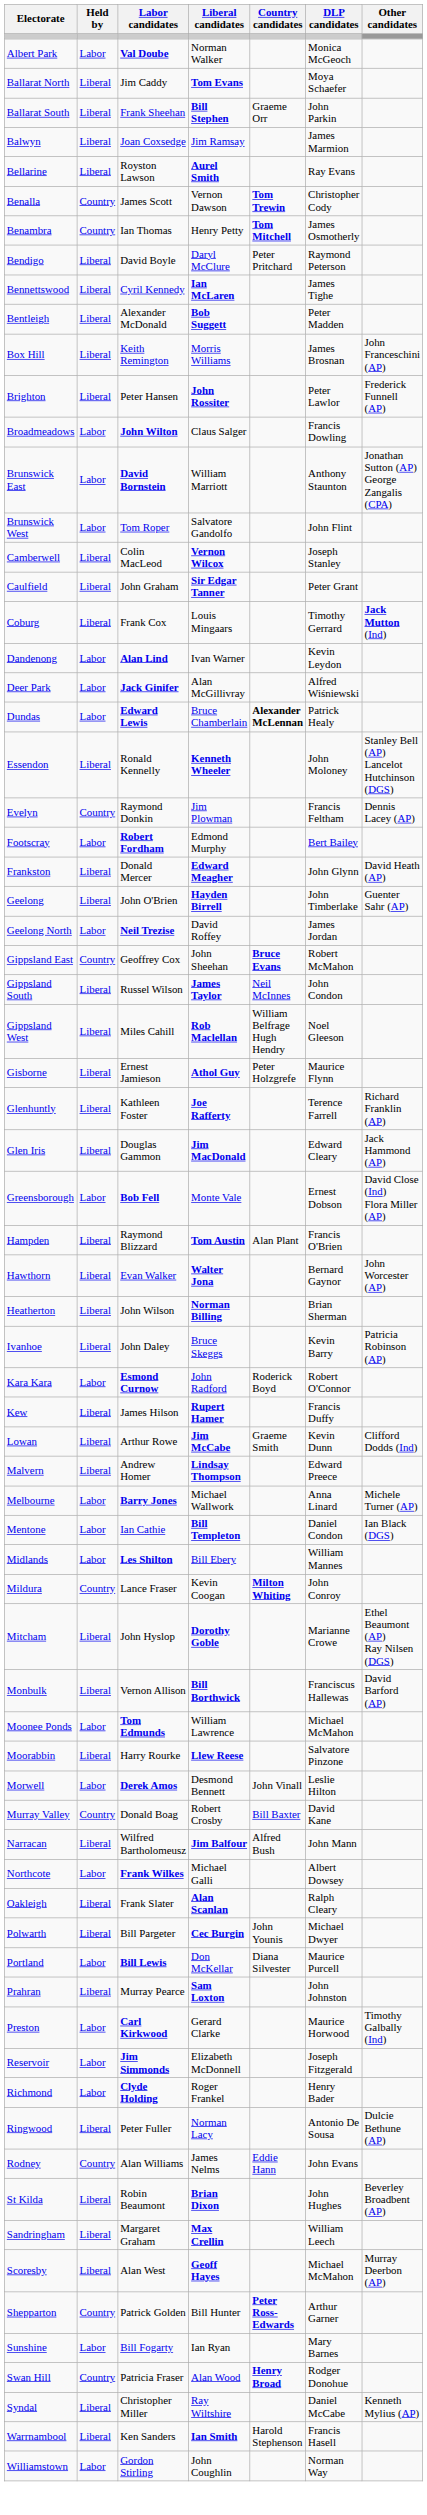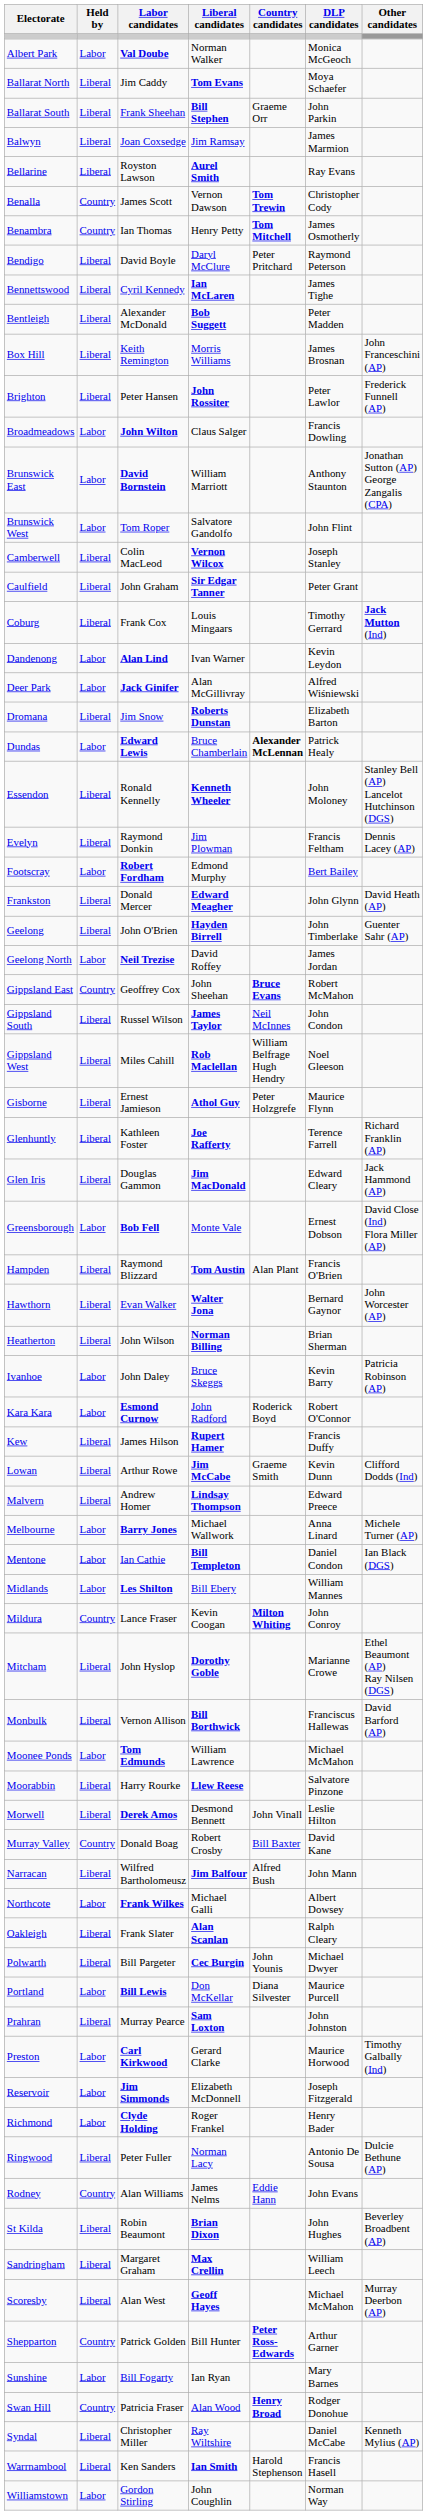 <table class="wikitable">
 <tr>
 <th>Electorate</th>
 <th>Held by</th>
 <th><a href='#'>Labor</a> candidates</th>
 <th><a href='#'>Liberal</a> candidates</th>
 <th><a href='#'>Country</a> candidates</th>
 <th><a href='#'>DLP</a> candidates</th>
 <th>Other candidates</th>
 </tr>
 <tr bgcolor="#cccccc">
 <td></td>
 <td></td>
 <td></td>
 <td></td>
 <td></td>
 <td></td>
 <td bgcolor="#999999"></td>
 </tr>
 <tr>
 <td><a href='#'>Albert Park</a></td>
 <td><a href='#'>Labor</a></td>
 <td><strong><a href='#'>Val Doube</a></strong></td>
 <td>Norman Walker</td>
 <td></td>
 <td>Monica McGeoch</td>
 <td></td>
 </tr>
 <tr>
 <td><a href='#'>Ballarat North</a></td>
 <td><a href='#'>Liberal</a></td>
 <td>Jim Caddy</td>
 <td><strong><a href='#'>Tom Evans</a></strong></td>
 <td></td>
 <td>Moya Schaefer</td>
 <td></td>
 </tr>
 <tr>
 <td><a href='#'>Ballarat South</a></td>
 <td><a href='#'>Liberal</a></td>
 <td><a href='#'>Frank Sheehan</a></td>
 <td><strong><a href='#'>Bill Stephen</a></strong></td>
 <td>Graeme Orr</td>
 <td>John Parkin</td>
 <td></td>
 </tr>
 <tr>
 <td><a href='#'>Balwyn</a></td>
 <td><a href='#'>Liberal</a></td>
 <td><a href='#'>Joan Coxsedge</a></td>
 <td><a href='#'>Jim Ramsay</a></td>
 <td></td>
 <td>James Marmion</td>
 <td></td>
 </tr>
 <tr>
 <td><a href='#'>Bellarine</a></td>
 <td><a href='#'>Liberal</a></td>
 <td>Royston Lawson</td>
 <td><strong><a href='#'>Aurel Smith</a></strong></td>
 <td></td>
 <td>Ray Evans</td>
 <td></td>
 </tr>
 <tr>
 <td><a href='#'>Benalla</a></td>
 <td><a href='#'>Country</a></td>
 <td>James Scott</td>
 <td>Vernon Dawson</td>
 <td><strong><a href='#'>Tom Trewin</a></strong></td>
 <td>Christopher Cody</td>
 <td></td>
 </tr>
 <tr>
 <td><a href='#'>Benambra</a></td>
 <td><a href='#'>Country</a></td>
 <td>Ian Thomas</td>
 <td>Henry Petty</td>
 <td><strong><a href='#'>Tom Mitchell</a></strong></td>
 <td>James Osmotherly</td>
 <td></td>
 </tr>
 <tr>
 <td><a href='#'>Bendigo</a></td>
 <td><a href='#'>Liberal</a></td>
 <td>David Boyle</td>
 <td><a href='#'>Daryl McClure</a></td>
 <td>Peter Pritchard</td>
 <td>Raymond Peterson</td>
 <td></td>
 </tr>
 <tr>
 <td><a href='#'>Bennettswood</a></td>
 <td><a href='#'>Liberal</a></td>
 <td><a href='#'>Cyril Kennedy</a></td>
 <td><strong><a href='#'>Ian McLaren</a></strong></td>
 <td></td>
 <td>James Tighe</td>
 <td></td>
 </tr>
 <tr>
 <td><a href='#'>Bentleigh</a></td>
 <td><a href='#'>Liberal</a></td>
 <td>Alexander McDonald</td>
 <td><strong><a href='#'>Bob Suggett</a></strong></td>
 <td></td>
 <td>Peter Madden</td>
 <td></td>
 </tr>
 <tr>
 <td><a href='#'>Box Hill</a></td>
 <td><a href='#'>Liberal</a></td>
 <td><a href='#'>Keith Remington</a></td>
 <td><a href='#'>Morris Williams</a></td>
 <td></td>
 <td>James Brosnan</td>
 <td>John Franceschini (<a href='#'>AP</a>)</td>
 </tr>
 <tr>
 <td><a href='#'>Brighton</a></td>
 <td><a href='#'>Liberal</a></td>
 <td>Peter Hansen</td>
 <td><strong><a href='#'>John Rossiter</a></strong></td>
 <td></td>
 <td>Peter Lawlor</td>
 <td>Frederick Funnell (<a href='#'>AP</a>)</td>
 </tr>
 <tr>
 <td><a href='#'>Broadmeadows</a></td>
 <td><a href='#'>Labor</a></td>
 <td><strong><a href='#'>John Wilton</a></strong></td>
 <td>Claus Salger</td>
 <td></td>
 <td>Francis Dowling</td>
 <td></td>
 </tr>
 <tr>
 <td><a href='#'>Brunswick East</a></td>
 <td><a href='#'>Labor</a></td>
 <td><strong><a href='#'>David Bornstein</a></strong></td>
 <td>William Marriott</td>
 <td></td>
 <td>Anthony Staunton</td>
 <td>Jonathan Sutton (<a href='#'>AP</a>) <br> George Zangalis (<a href='#'>CPA</a>)</td>
 </tr>
 <tr>
 <td><a href='#'>Brunswick West</a></td>
 <td><a href='#'>Labor</a></td>
 <td><a href='#'>Tom Roper</a></td>
 <td>Salvatore Gandolfo</td>
 <td></td>
 <td>John Flint</td>
 <td></td>
 </tr>
 <tr>
 <td><a href='#'>Camberwell</a></td>
 <td><a href='#'>Liberal</a></td>
 <td>Colin MacLeod</td>
 <td><strong><a href='#'>Vernon Wilcox</a></strong></td>
 <td></td>
 <td>Joseph Stanley</td>
 <td></td>
 </tr>
 <tr>
 <td><a href='#'>Caulfield</a></td>
 <td><a href='#'>Liberal</a></td>
 <td>John Graham</td>
 <td><strong><a href='#'>Sir Edgar Tanner</a></strong></td>
 <td></td>
 <td>Peter Grant</td>
 <td></td>
 </tr>
 <tr>
 <td><a href='#'>Coburg</a></td>
 <td><a href='#'>Liberal</a></td>
 <td>Frank Cox</td>
 <td>Louis Mingaars</td>
 <td></td>
 <td>Timothy Gerrard</td>
 <td><strong><a href='#'>Jack Mutton</a></strong> (<a href='#'>Ind</a>)</td>
 </tr>
 <tr>
 <td><a href='#'>Dandenong</a></td>
 <td><a href='#'>Labor</a></td>
 <td><strong><a href='#'>Alan Lind</a></strong></td>
 <td>Ivan Warner</td>
 <td></td>
 <td>Kevin Leydon</td>
 <td></td>
 </tr>
 <tr>
 <td><a href='#'>Deer Park</a></td>
 <td><a href='#'>Labor</a></td>
 <td><strong><a href='#'>Jack Ginifer</a></strong></td>
 <td>Alan McGillivray</td>
 <td></td>
 <td>Alfred Wiśniewski</td>
 <td></td>
 </tr>
 <tr>
+<td><a href='#'>Dromana</a></td>
+<td><a href='#'>Liberal</a></td>
+<td><a href='#'>Jim Snow</a></td>
+<td><strong><a href='#'>Roberts Dunstan</a></strong></td>
+<td></td>
+<td>Elizabeth Barton</td>
+<td></td>
+</tr>
+<tr>
 <td><a href='#'>Dundas</a></td>
 <td><a href='#'>Labor</a></td>
 <td><strong><a href='#'>Edward Lewis</a></strong></td>
 <td><a href='#'>Bruce Chamberlain</a></td>
 <td><strong>Alexander McLennan</strong></td>
 <td>Patrick Healy</td>
 <td></td>
 </tr>
 <tr>
 <td><a href='#'>Essendon</a></td>
 <td><a href='#'>Liberal</a></td>
 <td>Ronald Kennelly</td>
 <td><strong><a href='#'>Kenneth Wheeler</a></strong></td>
 <td></td>
 <td>John Moloney</td>
 <td>Stanley Bell (<a href='#'>AP</a>) <br> Lancelot Hutchinson (<a href='#'>DGS</a>)</td>
 </tr>
 <tr>
 <td><a href='#'>Evelyn</a></td>
-<td><a href='#'>Country</a></td>
+<td><a href='#'>Liberal</a></td>
 <td>Raymond Donkin</td>
 <td><a href='#'>Jim Plowman</a></td>
 <td></td>
 <td>Francis Feltham</td>
 <td>Dennis Lacey (<a href='#'>AP</a>)</td>
 </tr>
 <tr>
 <td><a href='#'>Footscray</a></td>
 <td><a href='#'>Labor</a></td>
 <td><strong><a href='#'>Robert Fordham</a></strong></td>
 <td>Edmond Murphy</td>
 <td></td>
 <td><a href='#'>Bert Bailey</a></td>
 <td></td>
 </tr>
 <tr>
 <td><a href='#'>Frankston</a></td>
 <td><a href='#'>Liberal</a></td>
 <td>Donald Mercer</td>
 <td><strong><a href='#'>Edward Meagher</a></strong></td>
 <td></td>
 <td>John Glynn</td>
 <td>David Heath (<a href='#'>AP</a>)</td>
 </tr>
 <tr>
 <td><a href='#'>Geelong</a></td>
 <td><a href='#'>Liberal</a></td>
 <td>John O'Brien</td>
 <td><strong><a href='#'>Hayden Birrell</a></strong></td>
 <td></td>
 <td>John Timberlake</td>
 <td>Guenter Sahr (<a href='#'>AP</a>)</td>
 </tr>
 <tr>
 <td><a href='#'>Geelong North</a></td>
 <td><a href='#'>Labor</a></td>
 <td><strong><a href='#'>Neil Trezise</a></strong></td>
 <td>David Roffey</td>
 <td></td>
 <td>James Jordan</td>
 <td></td>
 </tr>
 <tr>
 <td><a href='#'>Gippsland East</a></td>
 <td><a href='#'>Country</a></td>
 <td>Geoffrey Cox</td>
 <td>John Sheehan</td>
 <td><strong><a href='#'>Bruce Evans</a></strong></td>
 <td>Robert McMahon</td>
 <td></td>
 </tr>
 <tr>
 <td><a href='#'>Gippsland South</a></td>
 <td><a href='#'>Liberal</a></td>
 <td>Russel Wilson</td>
 <td><strong><a href='#'>James Taylor</a></strong></td>
 <td><a href='#'>Neil McInnes</a></td>
 <td>John Condon</td>
 <td></td>
 </tr>
 <tr>
 <td><a href='#'>Gippsland West</a></td>
 <td><a href='#'>Liberal</a></td>
 <td>Miles Cahill</td>
 <td><strong><a href='#'>Rob Maclellan</a></strong></td>
 <td>William Belfrage <br> Hugh Hendry</td>
 <td>Noel Gleeson</td>
 <td></td>
 </tr>
 <tr>
 <td><a href='#'>Gisborne</a></td>
 <td><a href='#'>Liberal</a></td>
 <td>Ernest Jamieson</td>
 <td><strong><a href='#'>Athol Guy</a></strong></td>
 <td>Peter Holzgrefe</td>
 <td>Maurice Flynn</td>
 <td></td>
 </tr>
 <tr>
 <td><a href='#'>Glenhuntly</a></td>
 <td><a href='#'>Liberal</a></td>
 <td>Kathleen Foster</td>
 <td><strong><a href='#'>Joe Rafferty</a></strong></td>
 <td></td>
 <td>Terence Farrell</td>
 <td>Richard Franklin (<a href='#'>AP</a>)</td>
 </tr>
 <tr>
 <td><a href='#'>Glen Iris</a></td>
 <td><a href='#'>Liberal</a></td>
 <td>Douglas Gammon</td>
 <td><strong><a href='#'>Jim MacDonald</a></strong></td>
 <td></td>
 <td>Edward Cleary</td>
 <td>Jack Hammond (<a href='#'>AP</a>)</td>
 </tr>
 <tr>
 <td><a href='#'>Greensborough</a></td>
 <td><a href='#'>Labor</a></td>
 <td><strong><a href='#'>Bob Fell</a></strong></td>
 <td><a href='#'>Monte Vale</a></td>
 <td></td>
 <td>Ernest Dobson</td>
 <td>David Close (<a href='#'>Ind</a>) <br> Flora Miller (<a href='#'>AP</a>)</td>
 </tr>
 <tr>
 <td><a href='#'>Hampden</a></td>
 <td><a href='#'>Liberal</a></td>
 <td>Raymond Blizzard</td>
 <td><strong><a href='#'>Tom Austin</a></strong></td>
 <td>Alan Plant</td>
 <td>Francis O'Brien</td>
 <td></td>
 </tr>
 <tr>
 <td><a href='#'>Hawthorn</a></td>
 <td><a href='#'>Liberal</a></td>
 <td><a href='#'>Evan Walker</a></td>
 <td><strong><a href='#'>Walter Jona</a></strong></td>
 <td></td>
 <td>Bernard Gaynor</td>
 <td>John Worcester (<a href='#'>AP</a>)</td>
 </tr>
 <tr>
 <td><a href='#'>Heatherton</a></td>
 <td><a href='#'>Liberal</a></td>
 <td>John Wilson</td>
 <td><strong><a href='#'>Norman Billing</a></strong></td>
 <td></td>
 <td>Brian Sherman</td>
 <td></td>
 </tr>
 <tr>
 <td><a href='#'>Ivanhoe</a></td>
-<td><a href='#'>Liberal</a></td>
+<td><a href='#'>Labor</a></td>
 <td>John Daley</td>
 <td><a href='#'>Bruce Skeggs</a></td>
 <td></td>
 <td>Kevin Barry</td>
 <td>Patricia Robinson (<a href='#'>AP</a>)</td>
 </tr>
 <tr>
 <td><a href='#'>Kara Kara</a></td>
 <td><a href='#'>Labor</a></td>
 <td><strong><a href='#'>Esmond Curnow</a></strong></td>
 <td><a href='#'>John Radford</a></td>
 <td>Roderick Boyd</td>
 <td>Robert O'Connor</td>
 <td></td>
 </tr>
 <tr>
 <td><a href='#'>Kew</a></td>
 <td><a href='#'>Liberal</a></td>
 <td>James Hilson</td>
 <td><strong><a href='#'>Rupert Hamer</a></strong></td>
 <td></td>
 <td>Francis Duffy</td>
 <td></td>
 </tr>
 <tr>
 <td><a href='#'>Lowan</a></td>
 <td><a href='#'>Liberal</a></td>
 <td>Arthur Rowe</td>
 <td><strong><a href='#'>Jim McCabe</a></strong></td>
 <td>Graeme Smith</td>
 <td>Kevin Dunn</td>
 <td>Clifford Dodds (<a href='#'>Ind</a>)</td>
 </tr>
 <tr>
 <td><a href='#'>Malvern</a></td>
 <td><a href='#'>Liberal</a></td>
 <td>Andrew Homer</td>
 <td><strong><a href='#'>Lindsay Thompson</a></strong></td>
 <td></td>
 <td>Edward Preece</td>
 <td></td>
 </tr>
 <tr>
 <td><a href='#'>Melbourne</a></td>
 <td><a href='#'>Labor</a></td>
 <td><strong><a href='#'>Barry Jones</a></strong></td>
 <td>Michael Wallwork</td>
 <td></td>
 <td>Anna Linard</td>
 <td>Michele Turner (<a href='#'>AP</a>)</td>
 </tr>
 <tr>
 <td><a href='#'>Mentone</a></td>
 <td><a href='#'>Labor</a></td>
 <td><a href='#'>Ian Cathie</a></td>
 <td><strong><a href='#'>Bill Templeton</a></strong></td>
 <td></td>
 <td>Daniel Condon</td>
 <td>Ian Black (<a href='#'>DGS</a>)</td>
 </tr>
 <tr>
 <td><a href='#'>Midlands</a></td>
 <td><a href='#'>Labor</a></td>
 <td><strong><a href='#'>Les Shilton</a></strong></td>
 <td><a href='#'>Bill Ebery</a></td>
 <td></td>
 <td>William Mannes</td>
 <td></td>
 </tr>
 <tr>
 <td><a href='#'>Mildura</a></td>
 <td><a href='#'>Country</a></td>
 <td>Lance Fraser</td>
 <td>Kevin Coogan</td>
 <td><strong><a href='#'>Milton Whiting</a></strong></td>
 <td>John Conroy</td>
 <td></td>
 </tr>
 <tr>
 <td><a href='#'>Mitcham</a></td>
 <td><a href='#'>Liberal</a></td>
 <td>John Hyslop</td>
 <td><strong><a href='#'>Dorothy Goble</a></strong></td>
 <td></td>
 <td>Marianne Crowe</td>
 <td>Ethel Beaumont (<a href='#'>AP</a>) <br> Ray Nilsen (<a href='#'>DGS</a>)</td>
 </tr>
 <tr>
 <td><a href='#'>Monbulk</a></td>
 <td><a href='#'>Liberal</a></td>
 <td>Vernon Allison</td>
 <td><strong><a href='#'>Bill Borthwick</a></strong></td>
 <td></td>
 <td>Franciscus Hallewas</td>
 <td>David Barford (<a href='#'>AP</a>)</td>
 </tr>
 <tr>
 <td><a href='#'>Moonee Ponds</a></td>
 <td><a href='#'>Labor</a></td>
 <td><strong><a href='#'>Tom Edmunds</a></strong></td>
 <td>William Lawrence</td>
 <td></td>
 <td>Michael McMahon</td>
 <td></td>
 </tr>
 <tr>
 <td><a href='#'>Moorabbin</a></td>
 <td><a href='#'>Liberal</a></td>
 <td>Harry Rourke</td>
 <td><strong><a href='#'>Llew Reese</a></strong></td>
 <td></td>
 <td>Salvatore Pinzone</td>
 <td></td>
 </tr>
 <tr>
 <td><a href='#'>Morwell</a></td>
-<td><a href='#'>Labor</a></td>
+<td><a href='#'>Liberal</a></td>
 <td><strong><a href='#'>Derek Amos</a></strong></td>
 <td>Desmond Bennett</td>
 <td>John Vinall</td>
 <td>Leslie Hilton</td>
 <td></td>
 </tr>
 <tr>
 <td><a href='#'>Murray Valley</a></td>
 <td><a href='#'>Country</a></td>
 <td>Donald Boag</td>
 <td>Robert Crosby</td>
 <td><a href='#'>Bill Baxter</a></td>
 <td>David Kane</td>
 <td></td>
 </tr>
 <tr>
 <td><a href='#'>Narracan</a></td>
 <td><a href='#'>Liberal</a></td>
 <td>Wilfred Bartholomeusz</td>
 <td><strong><a href='#'>Jim Balfour</a></strong></td>
 <td>Alfred Bush</td>
 <td>John Mann</td>
 <td></td>
 </tr>
 <tr>
 <td><a href='#'>Northcote</a></td>
 <td><a href='#'>Labor</a></td>
 <td><strong><a href='#'>Frank Wilkes</a></strong></td>
 <td>Michael Galli</td>
 <td></td>
 <td>Albert Dowsey</td>
 <td></td>
 </tr>
 <tr>
 <td><a href='#'>Oakleigh</a></td>
 <td><a href='#'>Liberal</a></td>
 <td>Frank Slater</td>
 <td><strong><a href='#'>Alan Scanlan</a></strong></td>
 <td></td>
 <td>Ralph Cleary</td>
 <td></td>
 </tr>
 <tr>
 <td><a href='#'>Polwarth</a></td>
 <td><a href='#'>Liberal</a></td>
 <td>Bill Pargeter</td>
 <td><strong><a href='#'>Cec Burgin</a></strong></td>
 <td>John Younis</td>
 <td>Michael Dwyer</td>
 <td></td>
 </tr>
 <tr>
 <td><a href='#'>Portland</a></td>
 <td><a href='#'>Labor</a></td>
 <td><strong><a href='#'>Bill Lewis</a></strong></td>
 <td><a href='#'>Don McKellar</a></td>
 <td>Diana Silvester</td>
 <td>Maurice Purcell</td>
 <td></td>
 </tr>
 <tr>
 <td><a href='#'>Prahran</a></td>
 <td><a href='#'>Liberal</a></td>
 <td>Murray Pearce</td>
 <td><strong><a href='#'>Sam Loxton</a></strong></td>
 <td></td>
 <td>John Johnston</td>
 <td></td>
 </tr>
 <tr>
 <td><a href='#'>Preston</a></td>
 <td><a href='#'>Labor</a></td>
 <td><strong><a href='#'>Carl Kirkwood</a></strong></td>
 <td>Gerard Clarke</td>
 <td></td>
 <td>Maurice Horwood</td>
 <td>Timothy Galbally (<a href='#'>Ind</a>)</td>
 </tr>
 <tr>
 <td><a href='#'>Reservoir</a></td>
 <td><a href='#'>Labor</a></td>
 <td><strong><a href='#'>Jim Simmonds</a></strong></td>
 <td>Elizabeth McDonnell</td>
 <td></td>
 <td>Joseph Fitzgerald</td>
 <td></td>
 </tr>
 <tr>
 <td><a href='#'>Richmond</a></td>
 <td><a href='#'>Labor</a></td>
 <td><strong><a href='#'>Clyde Holding</a></strong></td>
 <td>Roger Frankel</td>
 <td></td>
 <td>Henry Bader</td>
 <td></td>
 </tr>
 <tr>
 <td><a href='#'>Ringwood</a></td>
 <td><a href='#'>Liberal</a></td>
 <td>Peter Fuller</td>
 <td><a href='#'>Norman Lacy</a></td>
 <td></td>
 <td>Antonio De Sousa</td>
 <td>Dulcie Bethune (<a href='#'>AP</a>)</td>
 </tr>
 <tr>
 <td><a href='#'>Rodney</a></td>
 <td><a href='#'>Country</a></td>
 <td>Alan Williams</td>
 <td>James Nelms</td>
 <td><a href='#'>Eddie Hann</a></td>
 <td>John Evans</td>
 <td></td>
 </tr>
 <tr>
 <td><a href='#'>St Kilda</a></td>
 <td><a href='#'>Liberal</a></td>
 <td>Robin Beaumont</td>
 <td><strong><a href='#'>Brian Dixon</a></strong></td>
 <td></td>
 <td>John Hughes</td>
 <td>Beverley Broadbent (<a href='#'>AP</a>)</td>
 </tr>
 <tr>
 <td><a href='#'>Sandringham</a></td>
 <td><a href='#'>Liberal</a></td>
 <td>Margaret Graham</td>
 <td><strong><a href='#'>Max Crellin</a></strong></td>
 <td></td>
 <td>William Leech</td>
 <td></td>
 </tr>
 <tr>
 <td><a href='#'>Scoresby</a></td>
 <td><a href='#'>Liberal</a></td>
 <td>Alan West</td>
 <td><strong><a href='#'>Geoff Hayes</a></strong></td>
 <td></td>
 <td>Michael McMahon</td>
 <td>Murray Deerbon (<a href='#'>AP</a>)</td>
 </tr>
 <tr>
 <td><a href='#'>Shepparton</a></td>
 <td><a href='#'>Country</a></td>
 <td>Patrick Golden</td>
 <td>Bill Hunter</td>
 <td><strong><a href='#'>Peter Ross-Edwards</a></strong></td>
 <td>Arthur Garner</td>
 <td></td>
 </tr>
 <tr>
 <td><a href='#'>Sunshine</a></td>
 <td><a href='#'>Labor</a></td>
 <td><a href='#'>Bill Fogarty</a></td>
 <td>Ian Ryan</td>
 <td></td>
 <td>Mary Barnes</td>
 <td></td>
 </tr>
 <tr>
 <td><a href='#'>Swan Hill</a></td>
 <td><a href='#'>Country</a></td>
 <td>Patricia Fraser</td>
 <td><a href='#'>Alan Wood</a></td>
 <td><strong><a href='#'>Henry Broad</a></strong></td>
 <td>Rodger Donohue</td>
 <td></td>
 </tr>
 <tr>
 <td><a href='#'>Syndal</a></td>
 <td><a href='#'>Liberal</a></td>
 <td>Christopher Miller</td>
 <td><a href='#'>Ray Wiltshire</a></td>
 <td></td>
 <td>Daniel McCabe</td>
 <td>Kenneth Mylius (<a href='#'>AP</a>)</td>
 </tr>
 <tr>
 <td><a href='#'>Warrnambool</a></td>
 <td><a href='#'>Liberal</a></td>
 <td>Ken Sanders</td>
 <td><strong><a href='#'>Ian Smith</a></strong></td>
 <td>Harold Stephenson</td>
 <td>Francis Hasell</td>
 <td></td>
 </tr>
 <tr>
 <td><a href='#'>Williamstown</a></td>
 <td><a href='#'>Labor</a></td>
 <td><a href='#'>Gordon Stirling</a></td>
 <td>John Coughlin</td>
 <td></td>
 <td>Norman Way</td>
 <td></td>
 </tr>
 </table>
